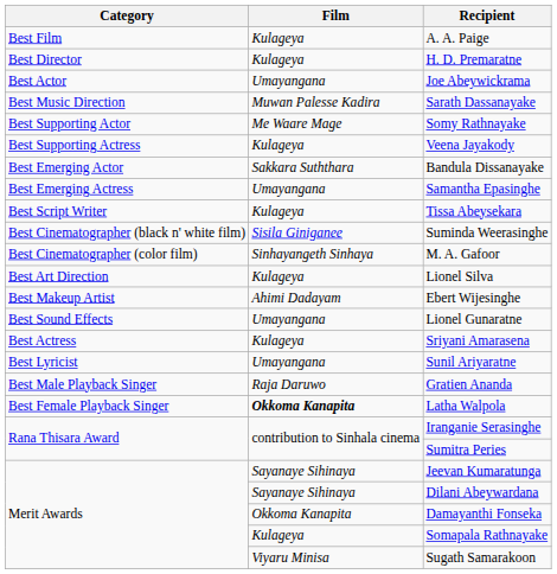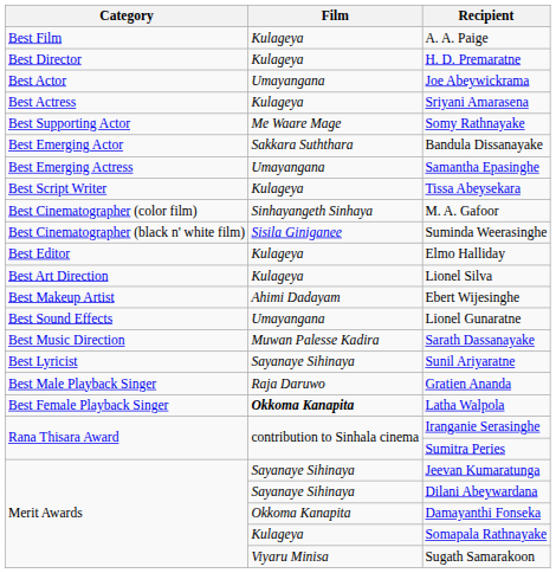 <table class="wikitable plainrowheaders sortable">
 <tr>
 <th scope="col">Category</th>
 <th scope="col">Film</th>
 <th scope="col">Recipient</th>
 </tr>
 <tr>
 <td><a href='#'>Best Film</a></td>
 <td><em>Kulageya</em></td>
 <td>A. A. Paige</td>
 </tr>
 <tr>
 <td><a href='#'>Best Director</a></td>
 <td><em>Kulageya</em></td>
 <td><a href='#'>H. D. Premaratne</a></td>
 </tr>
 <tr>
 <td><a href='#'>Best Actor</a></td>
 <td><em>Umayangana</em></td>
 <td><a href='#'>Joe Abeywickrama</a></td>
 </tr>
 <tr>
-<td><a href='#'>Best Music Direction</a></td>
-<td><em>Muwan Palesse Kadira</em></td>
-<td><a href='#'>Sarath Dassanayake</a></td>
+<td><a href='#'>Best Actress</a></td>
+<td><em>Kulageya</em></td>
+<td><a href='#'>Sriyani Amarasena</a></td>
 </tr>
 <tr>
 <td><a href='#'>Best Supporting Actor</a></td>
 <td><em>Me Waare Mage</em></td>
 <td><a href='#'>Somy Rathnayake</a></td>
-</tr>
-<tr>
-<td><a href='#'>Best Supporting Actress</a></td>
-<td><em>Kulageya</em></td>
-<td><a href='#'>Veena Jayakody</a></td>
 </tr>
 <tr>
 <td><a href='#'>Best Emerging Actor</a></td>
 <td><em>Sakkara Suththara</em></td>
 <td>Bandula Dissanayake</td>
 </tr>
 <tr>
 <td><a href='#'>Best Emerging Actress</a></td>
 <td><em>Umayangana</em></td>
 <td><a href='#'>Samantha Epasinghe</a></td>
 </tr>
 <tr>
 <td><a href='#'>Best Script Writer</a></td>
 <td><em>Kulageya</em></td>
 <td><a href='#'>Tissa Abeysekara</a></td>
 </tr>
 <tr>
+<td><a href='#'>Best Cinematographer</a> (color film)</td>
+<td><em>Sinhayangeth Sinhaya</em></td>
+<td>M. A. Gafoor</td>
+</tr>
+<tr>
 <td><a href='#'>Best Cinematographer</a> (black n' white film)</td>
 <td><em><a href='#'>Sisila Giniganee</a></em></td>
 <td>Suminda Weerasinghe</td>
 </tr>
 <tr>
-<td><a href='#'>Best Cinematographer</a> (color film)</td>
-<td><em>Sinhayangeth Sinhaya</em></td>
-<td>M. A. Gafoor</td>
+<td><a href='#'>Best Editor</a></td>
+<td><em>Kulageya</em></td>
+<td>Elmo Halliday</td>
 </tr>
 <tr>
 <td><a href='#'>Best Art Direction</a></td>
 <td><em>Kulageya</em></td>
 <td>Lionel Silva</td>
 </tr>
 <tr>
 <td><a href='#'>Best Makeup Artist</a></td>
 <td><em>Ahimi Dadayam</em></td>
 <td>Ebert Wijesinghe</td>
 </tr>
 <tr>
 <td><a href='#'>Best Sound Effects</a></td>
 <td><em>Umayangana</em></td>
 <td>Lionel Gunaratne</td>
 </tr>
 <tr>
-<td><a href='#'>Best Actress</a></td>
-<td><em>Kulageya</em></td>
-<td><a href='#'>Sriyani Amarasena</a></td>
+<td><a href='#'>Best Music Direction</a></td>
+<td><em>Muwan Palesse Kadira</em></td>
+<td><a href='#'>Sarath Dassanayake</a></td>
 </tr>
 <tr>
 <td><a href='#'>Best Lyricist</a></td>
-<td><em>Umayangana</em></td>
+<td><em>Sayanaye Sihinaya</em></td>
 <td><a href='#'>Sunil Ariyaratne</a></td>
 </tr>
 <tr>
 <td><a href='#'>Best Male Playback Singer</a></td>
 <td><em>Raja Daruwo</em></td>
 <td><a href='#'>Gratien Ananda</a></td>
 </tr>
 <tr>
 <td><a href='#'>Best Female Playback Singer</a></td>
 <td><strong><em>Okkoma Kanapita</em></strong></td>
 <td><a href='#'>Latha Walpola</a></td>
 </tr>
 <tr>
 <td rowspan=2><a href='#'>Rana Thisara Award</a></td>
 <td rowspan=2>contribution to Sinhala cinema</td>
 <td><a href='#'>Iranganie Serasinghe</a></td>
 </tr>
 <tr>
 <td><a href='#'>Sumitra Peries</a></td>
 </tr>
 <tr>
 <td rowspan=5>Merit Awards</td>
 <td><em>Sayanaye Sihinaya</em></td>
 <td><a href='#'>Jeevan Kumaratunga</a></td>
 </tr>
 <tr>
 <td><em>Sayanaye Sihinaya</em></td>
 <td><a href='#'>Dilani Abeywardana</a></td>
 </tr>
 <tr>
 <td><em>Okkoma Kanapita</em></td>
 <td><a href='#'>Damayanthi Fonseka</a></td>
 </tr>
 <tr>
 <td><em>Kulageya</em></td>
 <td><a href='#'>Somapala Rathnayake</a></td>
 </tr>
 <tr>
 <td><em>Viyaru Minisa</em></td>
 <td>Sugath Samarakoon</td>
 </tr>
 </table>
